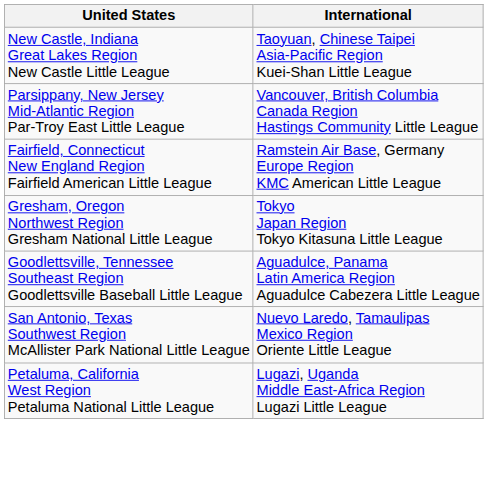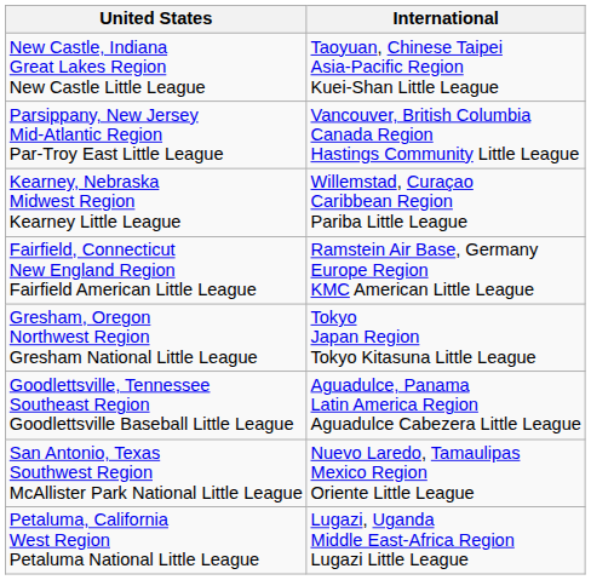 <table class="wikitable">
 <tr>
 <th>United States</th>
 <th>International</th>
 </tr>
 <tr>
 <td> <a href='#'>New Castle, Indiana</a><br> <a href='#'>Great Lakes Region</a> <br> New Castle Little League</td>
 <td> <a href='#'>Taoyuan</a>, <a href='#'>Chinese Taipei</a>  <br> <a href='#'>Asia-Pacific Region</a> <br> Kuei-Shan Little League</td>
 </tr>
 <tr>
 <td> <a href='#'>Parsippany, New Jersey</a> <br> <a href='#'>Mid-Atlantic Region</a> <br> Par-Troy East Little League</td>
 <td> <a href='#'>Vancouver, British Columbia</a> <br> <a href='#'>Canada Region</a> <br> <a href='#'>Hastings Community</a> Little League</td>
+</tr>
+<tr>
+<td> <a href='#'>Kearney, Nebraska</a> <br> <a href='#'>Midwest Region</a> <br> Kearney Little League</td>
+<td> <a href='#'>Willemstad</a>, <a href='#'>Curaçao</a> <br> <a href='#'>Caribbean Region</a> <br> Pariba Little League</td>
 </tr>
 <tr>
 <td> <a href='#'>Fairfield, Connecticut</a> <br> <a href='#'>New England Region</a> <br> Fairfield American Little League</td>
 <td> <a href='#'>Ramstein Air Base</a>, Germany <br> <a href='#'>Europe Region</a> <br> <a href='#'>KMC</a> American Little League</td>
 </tr>
 <tr>
 <td> <a href='#'>Gresham, Oregon</a> <br> <a href='#'>Northwest Region</a> <br> Gresham National Little League</td>
 <td> <a href='#'>Tokyo</a> <br>  <a href='#'>Japan Region</a> <br> Tokyo Kitasuna Little League</td>
 </tr>
 <tr>
 <td> <a href='#'>Goodlettsville, Tennessee</a> <br> <a href='#'>Southeast Region</a> <br> Goodlettsville Baseball Little League</td>
 <td> <a href='#'>Aguadulce, Panama</a> <br> <a href='#'>Latin America Region</a> <br> Aguadulce Cabezera Little League</td>
 </tr>
 <tr>
 <td> <a href='#'>San Antonio, Texas</a> <br> <a href='#'>Southwest Region</a> <br> McAllister Park National Little League</td>
 <td> <a href='#'>Nuevo Laredo</a>, <a href='#'>Tamaulipas</a> <br>  <a href='#'>Mexico Region</a> <br> Oriente Little League</td>
 </tr>
 <tr>
 <td> <a href='#'>Petaluma, California</a> <br> <a href='#'>West Region</a> <br> Petaluma National Little League</td>
 <td> <a href='#'>Lugazi</a>, <a href='#'>Uganda</a> <br> <a href='#'>Middle East-Africa Region</a> <br> Lugazi Little League</td>
 </tr>
 </table>
